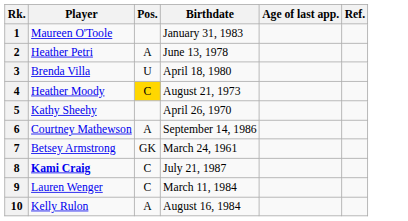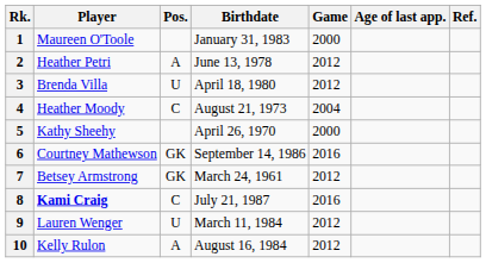 <table class="wikitable sortable" style="text-align: left; font-size: 90%; margin-left: 1em;">
 <tr>
 <th>Rk.</th>
 <th>Player</th>
 <th>Pos.</th>
 <th>Birthdate</th>
+<th>Game</th>
 <th>Age of last app.</th>
 <th>Ref.</th>
 </tr>
 <tr>
 <th>1</th>
 <td><a href='#'>Maureen O'Toole</a></td>
 <td style="text-align: center;"></td>
 <td>January 31, 1983</td>
+<td>2000 </td>
 <td></td>
 <td></td>
 </tr>
 <tr>
 <th>2</th>
 <td><a href='#'>Heather Petri</a></td>
 <td style="text-align: center;">A</td>
 <td>June 13, 1978</td>
+<td>2012 </td>
 <td></td>
 <td></td>
 </tr>
 <tr>
 <th>3</th>
 <td><a href='#'>Brenda Villa</a></td>
 <td style="text-align: center;">U</td>
 <td>April 18, 1980</td>
+<td>2012 </td>
 <td></td>
 <td></td>
 </tr>
 <tr>
 <th>4</th>
 <td><a href='#'>Heather Moody</a></td>
-<td style="background: gold; text-align: center;">C</td>
+<td style="text-align: center;">C</td>
 <td>August 21, 1973</td>
+<td>2004 </td>
 <td></td>
 <td></td>
 </tr>
 <tr>
 <th>5</th>
 <td><a href='#'>Kathy Sheehy</a></td>
 <td style="text-align: center;"></td>
 <td>April 26, 1970</td>
+<td>2000 </td>
 <td></td>
 <td></td>
 </tr>
 <tr>
 <th>6</th>
 <td><a href='#'>Courtney Mathewson</a></td>
-<td style="text-align: center;">A</td>
+<td style="text-align: center;">GK</td>
 <td>September 14, 1986</td>
+<td>2016 </td>
 <td></td>
 <td></td>
 </tr>
 <tr>
 <th>7</th>
 <td><a href='#'>Betsey Armstrong</a></td>
 <td style="text-align: center;">GK</td>
 <td>March 24, 1961</td>
+<td>2012 </td>
 <td></td>
 <td></td>
 </tr>
 <tr>
 <th>8</th>
 <td><strong><a href='#'>Kami Craig</a></strong></td>
 <td style="text-align: center;">C</td>
 <td>July 21, 1987</td>
+<td>2016 </td>
 <td></td>
 <td></td>
 </tr>
 <tr>
 <th>9</th>
 <td><a href='#'>Lauren Wenger</a></td>
-<td style="text-align: center;">C</td>
+<td style="text-align: center;">U</td>
 <td>March 11, 1984</td>
+<td>2012 </td>
 <td></td>
 <td></td>
 </tr>
 <tr>
 <th>10</th>
 <td><a href='#'>Kelly Rulon</a></td>
 <td style="text-align: center;">A</td>
 <td>August 16, 1984</td>
+<td>2012 </td>
 <td></td>
 <td></td>
 </tr>
 </table>
